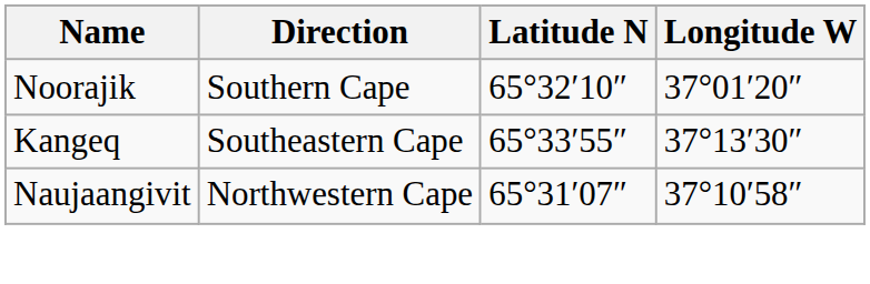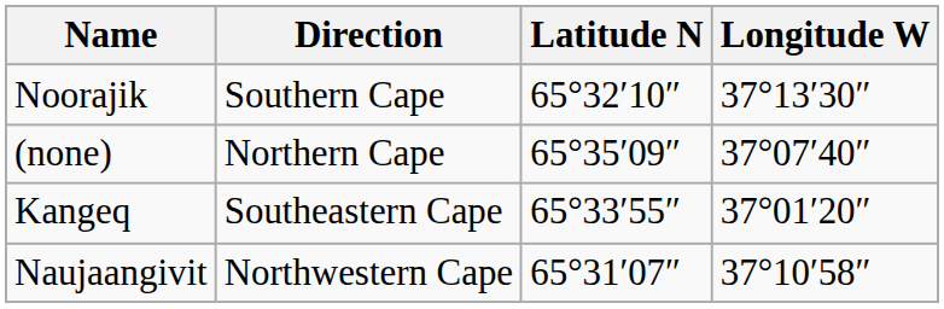 <table class="wikitable">
 <tr>
 <th>Name</th>
 <th>Direction</th>
 <th>Latitude N</th>
 <th>Longitude W</th>
 </tr>
 <tr>
 <td>Noorajik</td>
 <td>Southern Cape</td>
 <td>65°32′10″</td>
-<td>37°01′20″</td>
+<td>37°13′30″</td>
+</tr>
+<tr>
+<td>(none)</td>
+<td>Northern Cape</td>
+<td>65°35′09″</td>
+<td>37°07′40″</td>
 </tr>
 <tr>
 <td>Kangeq</td>
 <td>Southeastern Cape</td>
 <td>65°33′55″</td>
-<td>37°13′30″</td>
+<td>37°01′20″</td>
 </tr>
 <tr>
 <td>Naujaangivit</td>
 <td>Northwestern Cape</td>
 <td>65°31′07″</td>
 <td>37°10′58″</td>
 </tr>
 </table>
